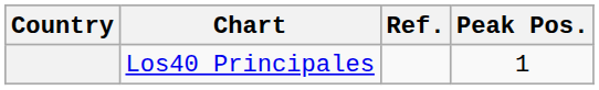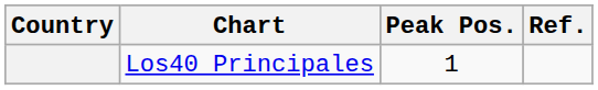 <table class="wikitable sortable">
 <tr>
 <th>Country</th>
 <th>Chart</th>
+<th>Peak Pos.</th>
 <th>Ref.</th>
-<th>Peak Pos.</th>
 </tr>
 <tr>
 <th></th>
 <td><a href='#'>Los40 Principales</a></td>
+<td align="center">1</td>
 <td align="center"></td>
-<td align="center">1</td>
 </tr>
 </table>
